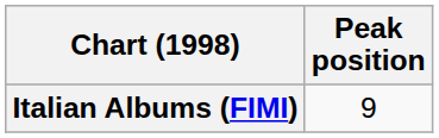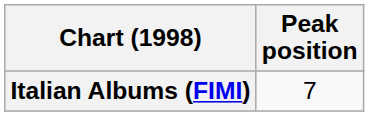 <table class="wikitable sortable plainrowheaders" style="text-align:center">
 <tr>
 <th scope="col">Chart (1998)</th>
 <th scope="col">Peak<br>position</th>
 </tr>
 <tr>
 <th scope="row">Italian Albums (<a href='#'>FIMI</a>)</th>
-<td>9</td>
+<td>7</td>
 </tr>
 </table>
